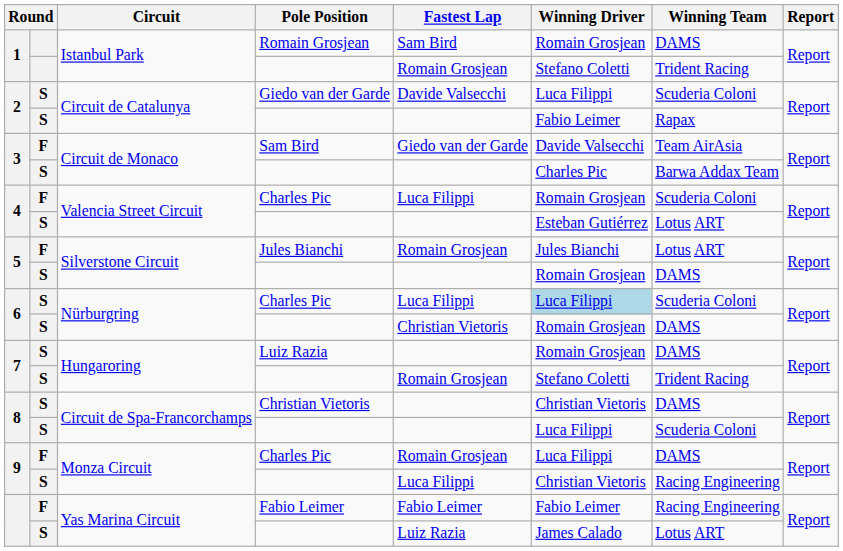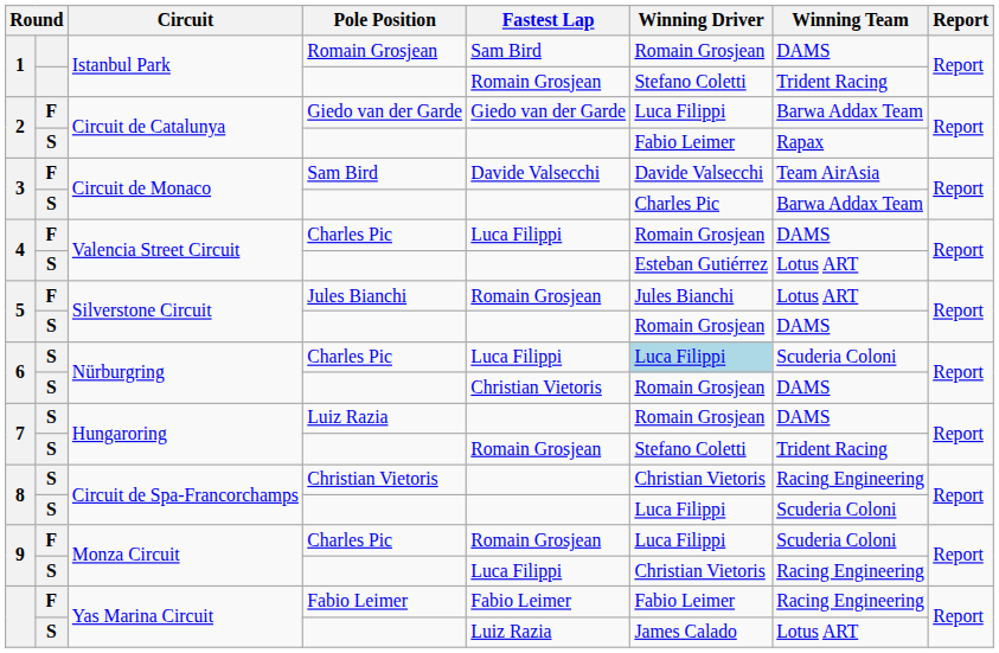 <table class="wikitable" style="font-size: 85%;">
 <tr>
 <th colspan=2>Round</th>
 <th>Circuit</th>
 <th>Pole Position</th>
 <th><a href='#'>Fastest Lap</a></th>
 <th>Winning Driver</th>
 <th>Winning Team</th>
 <th>Report</th>
 </tr>
 <tr>
 <th rowspan=2>1</th>
 <th></th>
 <td rowspan=2> <a href='#'>Istanbul Park</a></td>
 <td> <a href='#'>Romain Grosjean</a></td>
 <td> <a href='#'>Sam Bird</a></td>
 <td> <a href='#'>Romain Grosjean</a></td>
 <td> <a href='#'>DAMS</a></td>
 <td rowspan=2><a href='#'>Report</a></td>
 </tr>
 <tr>
 <th></th>
 <td></td>
 <td> <a href='#'>Romain Grosjean</a></td>
 <td> <a href='#'>Stefano Coletti</a></td>
 <td> <a href='#'>Trident Racing</a></td>
 </tr>
 <tr>
 <th rowspan=2>2</th>
-<th>S</th>
+<th>F</th>
 <td rowspan=2> <a href='#'>Circuit de Catalunya</a></td>
 <td> <a href='#'>Giedo van der Garde</a></td>
-<td> <a href='#'>Davide Valsecchi</a></td>
+<td> <a href='#'>Giedo van der Garde</a></td>
 <td> <a href='#'>Luca Filippi</a></td>
-<td> <a href='#'>Scuderia Coloni</a></td>
+<td> <a href='#'>Barwa Addax Team</a></td>
 <td rowspan=2><a href='#'>Report</a></td>
 </tr>
 <tr>
 <th>S</th>
 <td></td>
 <td> </td>
 <td> <a href='#'>Fabio Leimer</a></td>
 <td> <a href='#'>Rapax</a></td>
 </tr>
 <tr>
 <th rowspan=2>3</th>
 <th>F</th>
 <td rowspan=2> <a href='#'>Circuit de Monaco</a></td>
 <td> <a href='#'>Sam Bird</a></td>
-<td> <a href='#'>Giedo van der Garde</a></td>
+<td> <a href='#'>Davide Valsecchi</a></td>
 <td> <a href='#'>Davide Valsecchi</a></td>
 <td> <a href='#'>Team AirAsia</a></td>
 <td rowspan=2><a href='#'>Report</a></td>
 </tr>
 <tr>
 <th>S</th>
 <td></td>
 <td> </td>
 <td> <a href='#'>Charles Pic</a></td>
 <td> <a href='#'>Barwa Addax Team</a></td>
 </tr>
 <tr>
 <th rowspan=2>4</th>
 <th>F</th>
 <td rowspan=2> <a href='#'>Valencia Street Circuit</a></td>
 <td> <a href='#'>Charles Pic</a></td>
 <td> <a href='#'>Luca Filippi</a></td>
 <td> <a href='#'>Romain Grosjean</a></td>
-<td> <a href='#'>Scuderia Coloni</a></td>
+<td> <a href='#'>DAMS</a></td>
 <td rowspan=2><a href='#'>Report</a></td>
 </tr>
 <tr>
 <th>S</th>
 <td></td>
 <td> </td>
 <td> <a href='#'>Esteban Gutiérrez</a></td>
 <td> <a href='#'>Lotus</a> <a href='#'>ART</a></td>
 </tr>
 <tr>
 <th rowspan=2>5</th>
 <th>F</th>
 <td rowspan=2> <a href='#'>Silverstone Circuit</a></td>
 <td> <a href='#'>Jules Bianchi</a></td>
 <td> <a href='#'>Romain Grosjean</a></td>
 <td> <a href='#'>Jules Bianchi</a></td>
 <td> <a href='#'>Lotus</a> <a href='#'>ART</a></td>
 <td rowspan=2><a href='#'>Report</a></td>
 </tr>
 <tr>
 <th>S</th>
 <td></td>
 <td> </td>
 <td> <a href='#'>Romain Grosjean</a></td>
 <td> <a href='#'>DAMS</a></td>
 </tr>
 <tr>
 <th rowspan=2>6</th>
 <th>S</th>
 <td rowspan=2> <a href='#'>Nürburgring</a></td>
 <td> <a href='#'>Charles Pic</a></td>
 <td> <a href='#'>Luca Filippi</a></td>
 <td style="background: lightblue;"> <a href='#'>Luca Filippi</a></td>
 <td> <a href='#'>Scuderia Coloni</a></td>
 <td rowspan=2><a href='#'>Report</a></td>
 </tr>
 <tr>
 <th>S</th>
 <td></td>
 <td> <a href='#'>Christian Vietoris</a></td>
 <td> <a href='#'>Romain Grosjean</a></td>
 <td> <a href='#'>DAMS</a></td>
 </tr>
 <tr>
 <th rowspan=2>7</th>
 <th>S</th>
 <td rowspan=2> <a href='#'>Hungaroring</a></td>
 <td> <a href='#'>Luiz Razia</a></td>
 <td> </td>
 <td> <a href='#'>Romain Grosjean</a></td>
 <td> <a href='#'>DAMS</a></td>
 <td rowspan=2><a href='#'>Report</a></td>
 </tr>
 <tr>
 <th>S</th>
 <td></td>
 <td> <a href='#'>Romain Grosjean</a></td>
 <td> <a href='#'>Stefano Coletti</a></td>
 <td> <a href='#'>Trident Racing</a></td>
 </tr>
 <tr>
 <th rowspan=2>8</th>
 <th>S</th>
 <td rowspan=2> <a href='#'>Circuit de Spa-Francorchamps</a></td>
 <td> <a href='#'>Christian Vietoris</a></td>
 <td> </td>
 <td> <a href='#'>Christian Vietoris</a></td>
-<td> <a href='#'>DAMS</a></td>
+<td> <a href='#'>Racing Engineering</a></td>
 <td rowspan=2><a href='#'>Report</a></td>
 </tr>
 <tr>
 <th>S</th>
 <td></td>
 <td> </td>
 <td> <a href='#'>Luca Filippi</a></td>
 <td> <a href='#'>Scuderia Coloni</a></td>
 </tr>
 <tr>
 <th rowspan=2>9</th>
 <th>F</th>
 <td rowspan=2> <a href='#'>Monza Circuit</a></td>
 <td> <a href='#'>Charles Pic</a></td>
 <td> <a href='#'>Romain Grosjean</a></td>
 <td> <a href='#'>Luca Filippi</a></td>
-<td> <a href='#'>DAMS</a></td>
+<td> <a href='#'>Scuderia Coloni</a></td>
 <td rowspan=2><a href='#'>Report</a></td>
 </tr>
 <tr>
 <th>S</th>
 <td></td>
 <td> <a href='#'>Luca Filippi</a></td>
 <td> <a href='#'>Christian Vietoris</a></td>
 <td> <a href='#'>Racing Engineering</a></td>
 </tr>
 <tr>
 <th rowspan=2></th>
 <th>F</th>
 <td rowspan=2> <a href='#'>Yas Marina Circuit</a></td>
 <td> <a href='#'>Fabio Leimer</a></td>
 <td> <a href='#'>Fabio Leimer</a></td>
 <td> <a href='#'>Fabio Leimer</a></td>
 <td> <a href='#'>Racing Engineering</a></td>
 <td rowspan=2><a href='#'>Report</a></td>
 </tr>
 <tr>
 <th>S</th>
 <td></td>
 <td> <a href='#'>Luiz Razia</a></td>
 <td> <a href='#'>James Calado</a></td>
 <td> <a href='#'>Lotus</a> <a href='#'>ART</a></td>
 </tr>
 </table>
